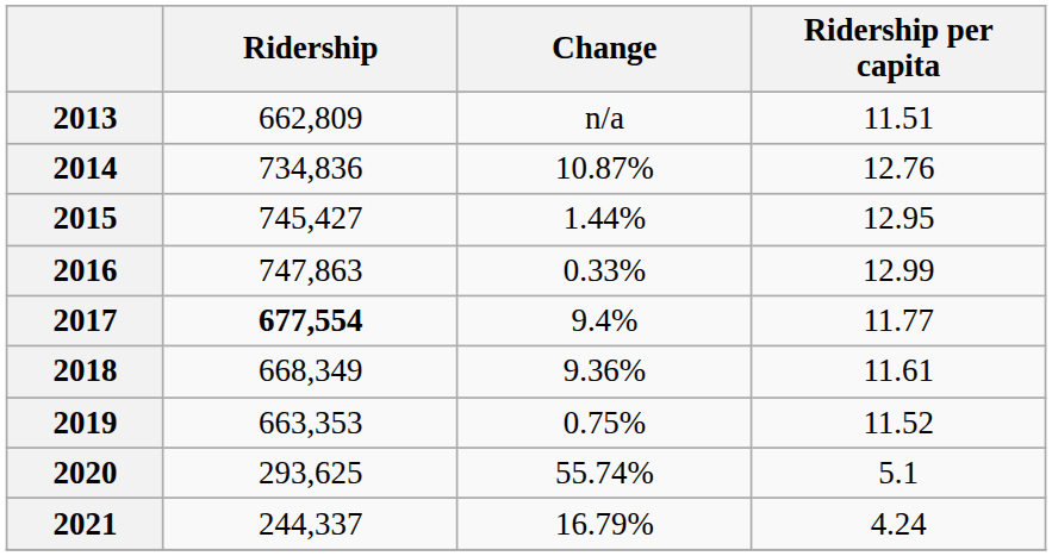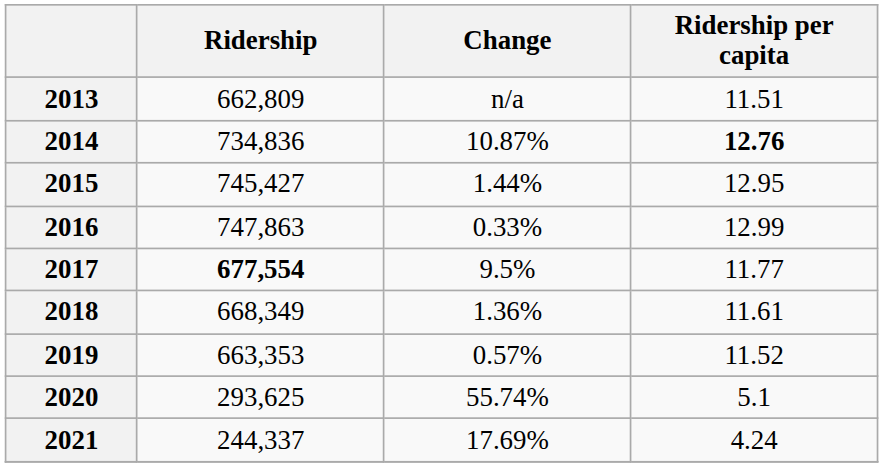 <table class="wikitable"  style="text-align:center; width:520px; margin:auto;">
 <tr>
 <th style="width:50px"></th>
 <th style="width:100px">Ridership</th>
 <th style="width:100px">Change</th>
 <th style="width:100px">Ridership per capita</th>
 </tr>
 <tr>
 <th>2013</th>
 <td>662,809</td>
 <td>n/a</td>
 <td>11.51</td>
 </tr>
 <tr>
 <th>2014</th>
 <td>734,836</td>
 <td>10.87%</td>
-<td>12.76</td>
+<td><strong>12.76</strong></td>
 </tr>
 <tr>
 <th>2015</th>
 <td>745,427</td>
 <td>1.44%</td>
 <td>12.95</td>
 </tr>
 <tr>
 <th>2016</th>
 <td>747,863</td>
 <td>0.33%</td>
 <td>12.99</td>
 </tr>
 <tr>
 <th>2017</th>
 <td><strong>677,554</strong></td>
-<td>9.4%</td>
+<td>9.5%</td>
 <td>11.77</td>
 </tr>
 <tr>
 <th>2018</th>
 <td>668,349</td>
-<td>9.36%</td>
+<td>1.36%</td>
 <td>11.61</td>
 </tr>
 <tr>
 <th>2019</th>
 <td>663,353</td>
-<td>0.75%</td>
+<td>0.57%</td>
 <td>11.52</td>
 </tr>
 <tr>
 <th>2020</th>
 <td>293,625</td>
 <td>55.74%</td>
 <td>5.1</td>
 </tr>
 <tr>
 <th>2021</th>
 <td>244,337</td>
-<td>16.79%</td>
+<td>17.69%</td>
 <td>4.24</td>
 </tr>
 <tr>
 </tr>
 </table>
